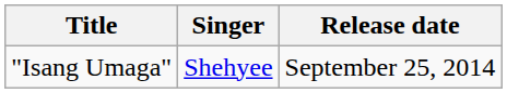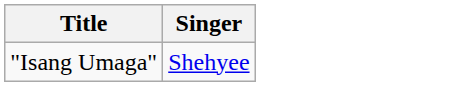 <table class="wikitable">
 <tr>
 <th>Title</th>
 <th>Singer</th>
-<th>Release date</th>
 </tr>
 <tr>
 <td>"Isang Umaga"</td>
 <td><a href='#'>Shehyee</a></td>
-<td>September 25, 2014</td>
 </tr>
 </table>
